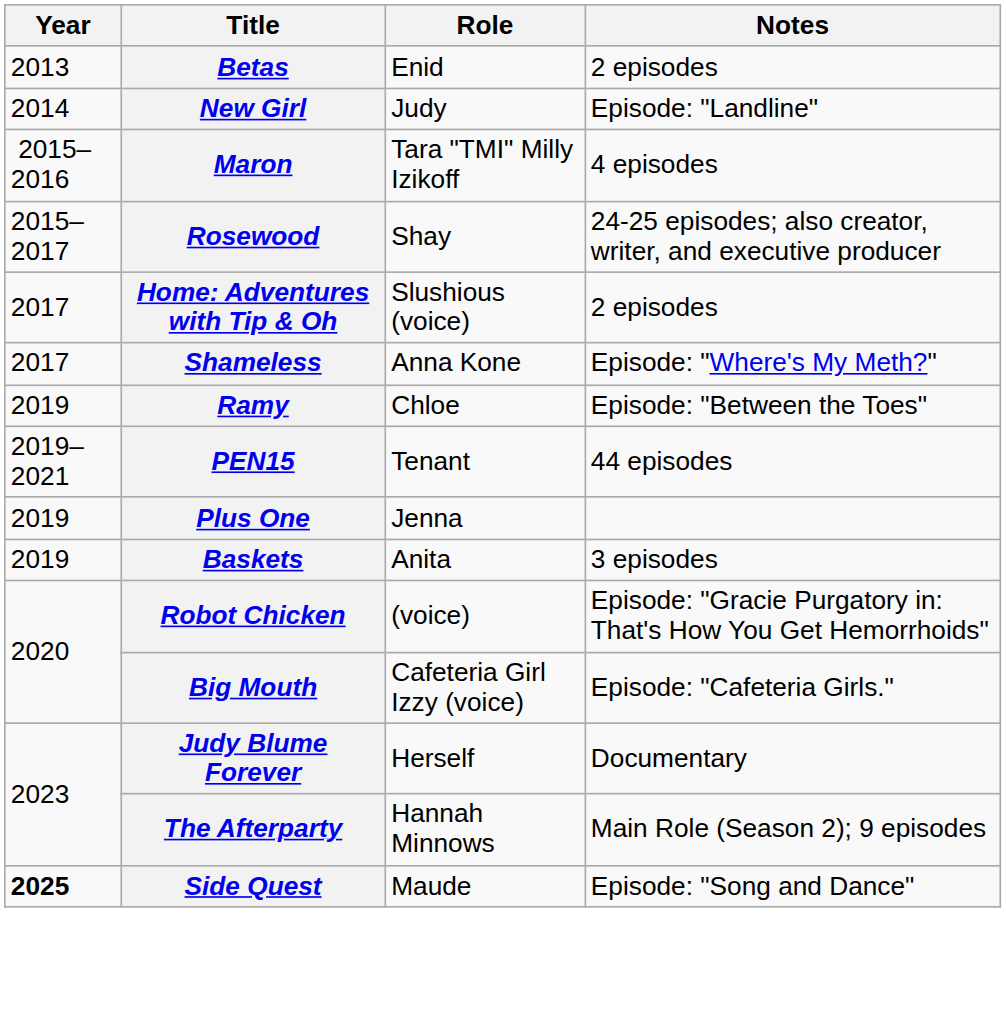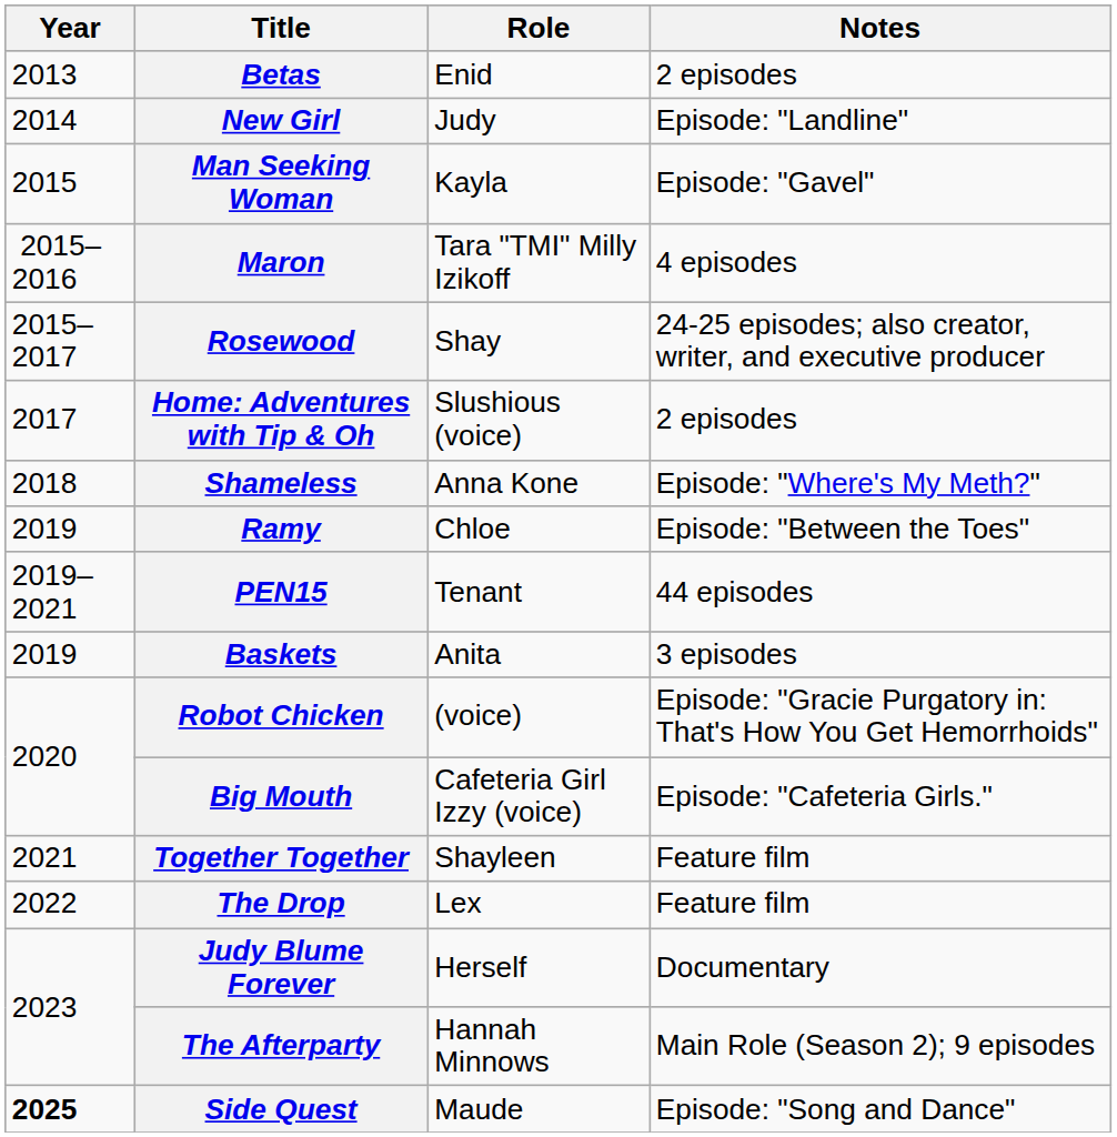 <table class="wikitable plainrowheaders sortable">
 <tr>
 <th scope="col">Year</th>
 <th scope="col">Title</th>
 <th scope="col">Role</th>
 <th scope="col">Notes</th>
 </tr>
 <tr>
 <td>2013</td>
 <th scope="row"><em><a href='#'>Betas</a></em></th>
 <td>Enid</td>
 <td>2 episodes</td>
 </tr>
 <tr>
 <td>2014</td>
 <th scope="row"><em><a href='#'>New Girl</a></em></th>
 <td>Judy</td>
 <td>Episode: "Landline"</td>
 </tr>
 <tr>
+<td>2015</td>
+<th scope="row"><em><a href='#'>Man Seeking Woman</a></em></th>
+<td>Kayla</td>
+<td>Episode: "Gavel"</td>
+</tr>
+<tr>
 <td> 2015–2016</td>
 <th scope="row"><em><a href='#'>Maron</a></em></th>
 <td>Tara "TMI" Milly Izikoff</td>
 <td>4 episodes</td>
 </tr>
 <tr>
 <td>2015–2017</td>
 <th scope="row"><em><a href='#'>Rosewood</a></em></th>
 <td>Shay</td>
 <td>24-25 episodes; also creator, writer, and executive producer</td>
 </tr>
 <tr>
 <td>2017</td>
 <th scope="row"><em><a href='#'>Home: Adventures with Tip & Oh</a></em></th>
 <td>Slushious (voice)</td>
 <td>2 episodes</td>
 </tr>
 <tr>
-<td>2017</td>
+<td>2018</td>
 <th scope="row"><em><a href='#'>Shameless</a></em></th>
 <td>Anna Kone</td>
 <td>Episode: "<a href='#'>Where's My Meth?</a>"</td>
 </tr>
 <tr>
 <td>2019</td>
 <th scope="row"><em><a href='#'>Ramy</a></em></th>
 <td>Chloe</td>
 <td>Episode: "Between the Toes"</td>
 </tr>
 <tr>
 <td>2019–2021</td>
 <th scope="row"><em><a href='#'>PEN15</a></em></th>
 <td>Tenant</td>
 <td>44 episodes</td>
-</tr>
-<tr>
-<td>2019</td>
-<th scope="row"><em><a href='#'>Plus One</a></em></th>
-<td>Jenna</td>
-<td></td>
 </tr>
 <tr>
 <td>2019</td>
 <th scope="row"><em><a href='#'>Baskets</a></em></th>
 <td>Anita</td>
 <td>3 episodes</td>
 </tr>
 <tr>
 <td rowspan="2">2020</td>
 <th scope="row"><em><a href='#'>Robot Chicken</a></em></th>
 <td>(voice)</td>
 <td>Episode: "Gracie Purgatory in: That's How You Get Hemorrhoids"</td>
 </tr>
 <tr>
 <th scope="row"><em><a href='#'>Big Mouth</a></em></th>
 <td>Cafeteria Girl Izzy (voice)</td>
 <td>Episode: "Cafeteria Girls."</td>
 </tr>
 <tr>
+<td>2021</td>
+<th scope="row"><em><a href='#'>Together Together</a></em></th>
+<td>Shayleen</td>
+<td>Feature film</td>
+</tr>
+<tr>
+<td>2022</td>
+<th scope="row"><em><a href='#'>The Drop</a></em></th>
+<td>Lex</td>
+<td>Feature film</td>
+</tr>
+<tr>
 <td rowspan="2">2023</td>
 <th scope="row"><em><a href='#'>Judy Blume Forever</a></em></th>
 <td>Herself</td>
 <td>Documentary</td>
 </tr>
 <tr>
 <th scope="row"><em><a href='#'>The Afterparty</a></em></th>
 <td>Hannah Minnows</td>
 <td>Main Role (Season 2); 9 episodes</td>
 </tr>
 <tr>
 <td><strong>2025</strong></td>
 <th scope="row"><em><a href='#'>Side Quest</a></em></th>
 <td>Maude</td>
 <td>Episode: "Song and Dance"</td>
 </tr>
 </table>
